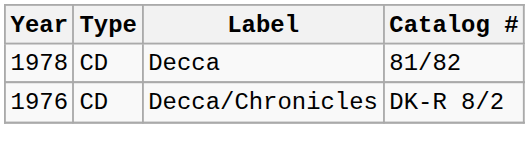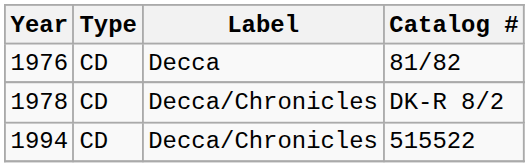 <table class="wikitable" border="1">
 <tr>
 <th>Year</th>
 <th>Type</th>
 <th>Label</th>
 <th>Catalog #</th>
 </tr>
 <tr>
-<td>1978</td>
+<td>1976</td>
 <td>CD</td>
 <td>Decca</td>
 <td>81/82</td>
 </tr>
 <tr>
 </tr>
 <tr>
-<td>1976</td>
+<td>1978</td>
 <td>CD</td>
 <td>Decca/Chronicles</td>
 <td>DK-R 8/2</td>
 </tr>
 <tr>
+<td>1994</td>
+<td>CD</td>
+<td>Decca/Chronicles</td>
+<td>515522</td>
+</tr>
+<tr>
 </tr>
 </table>
